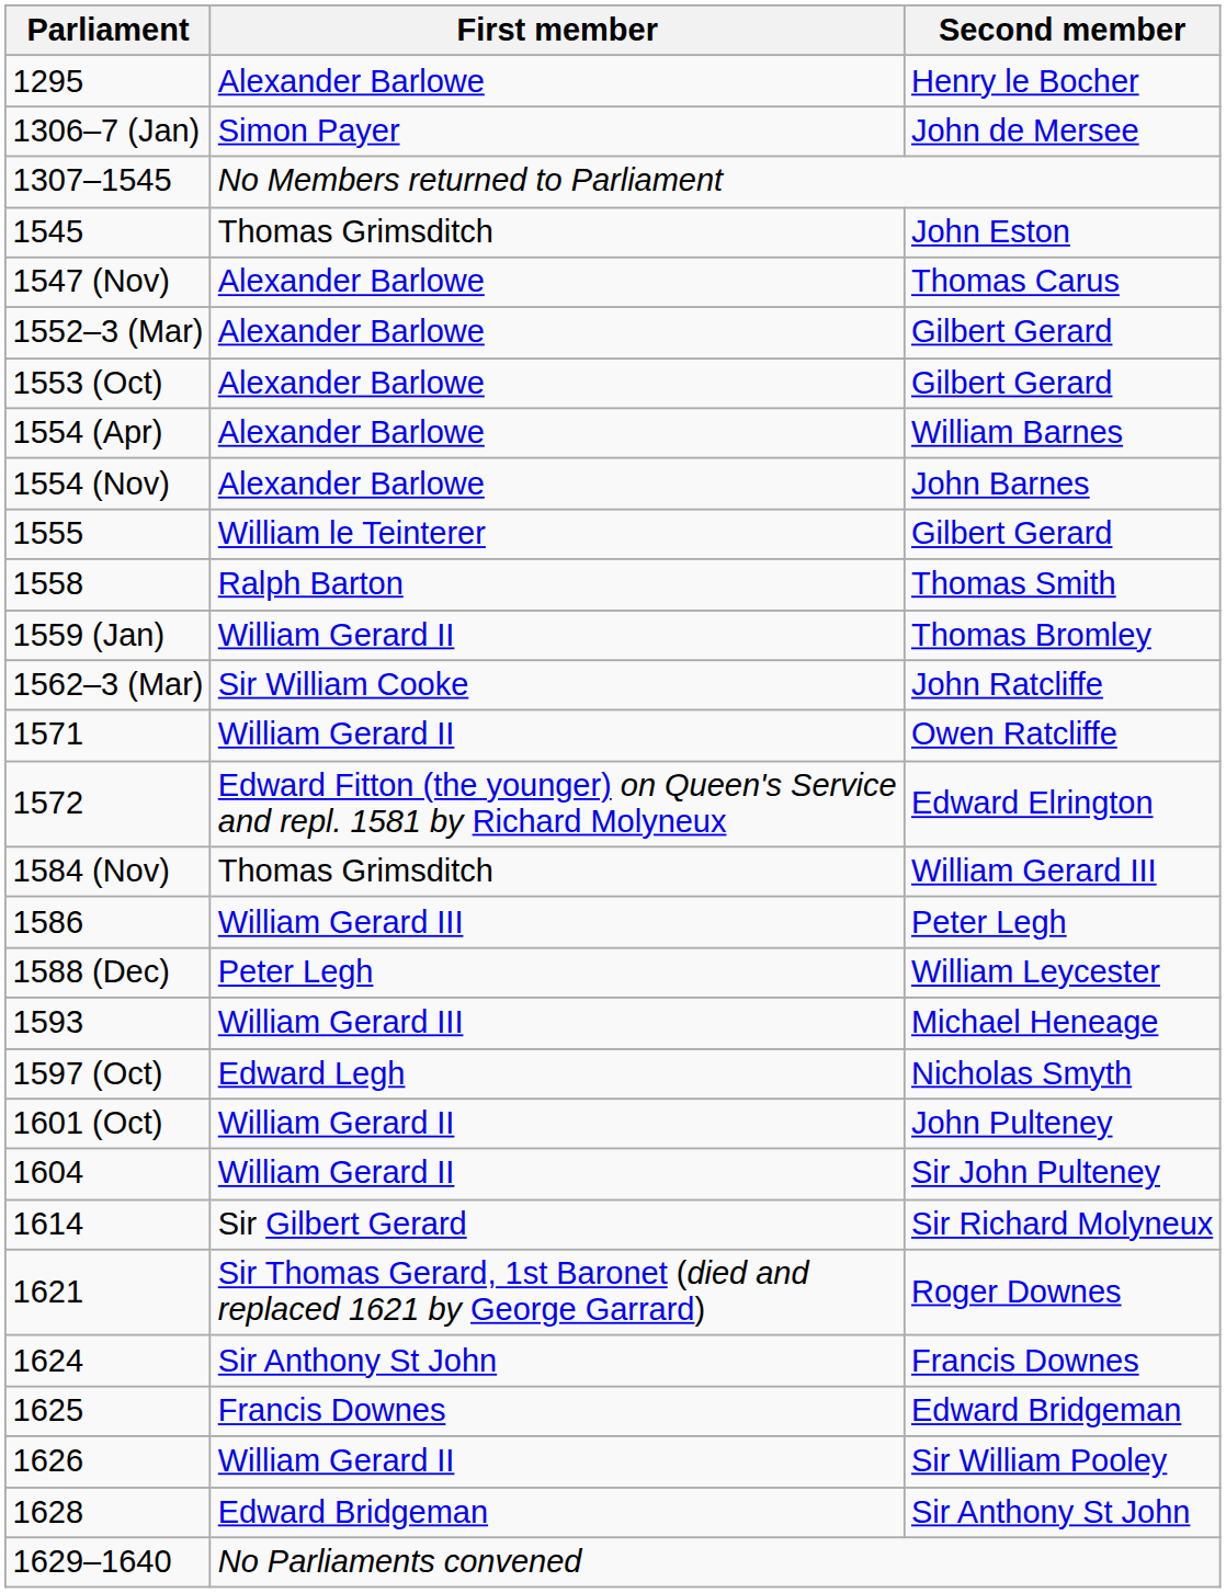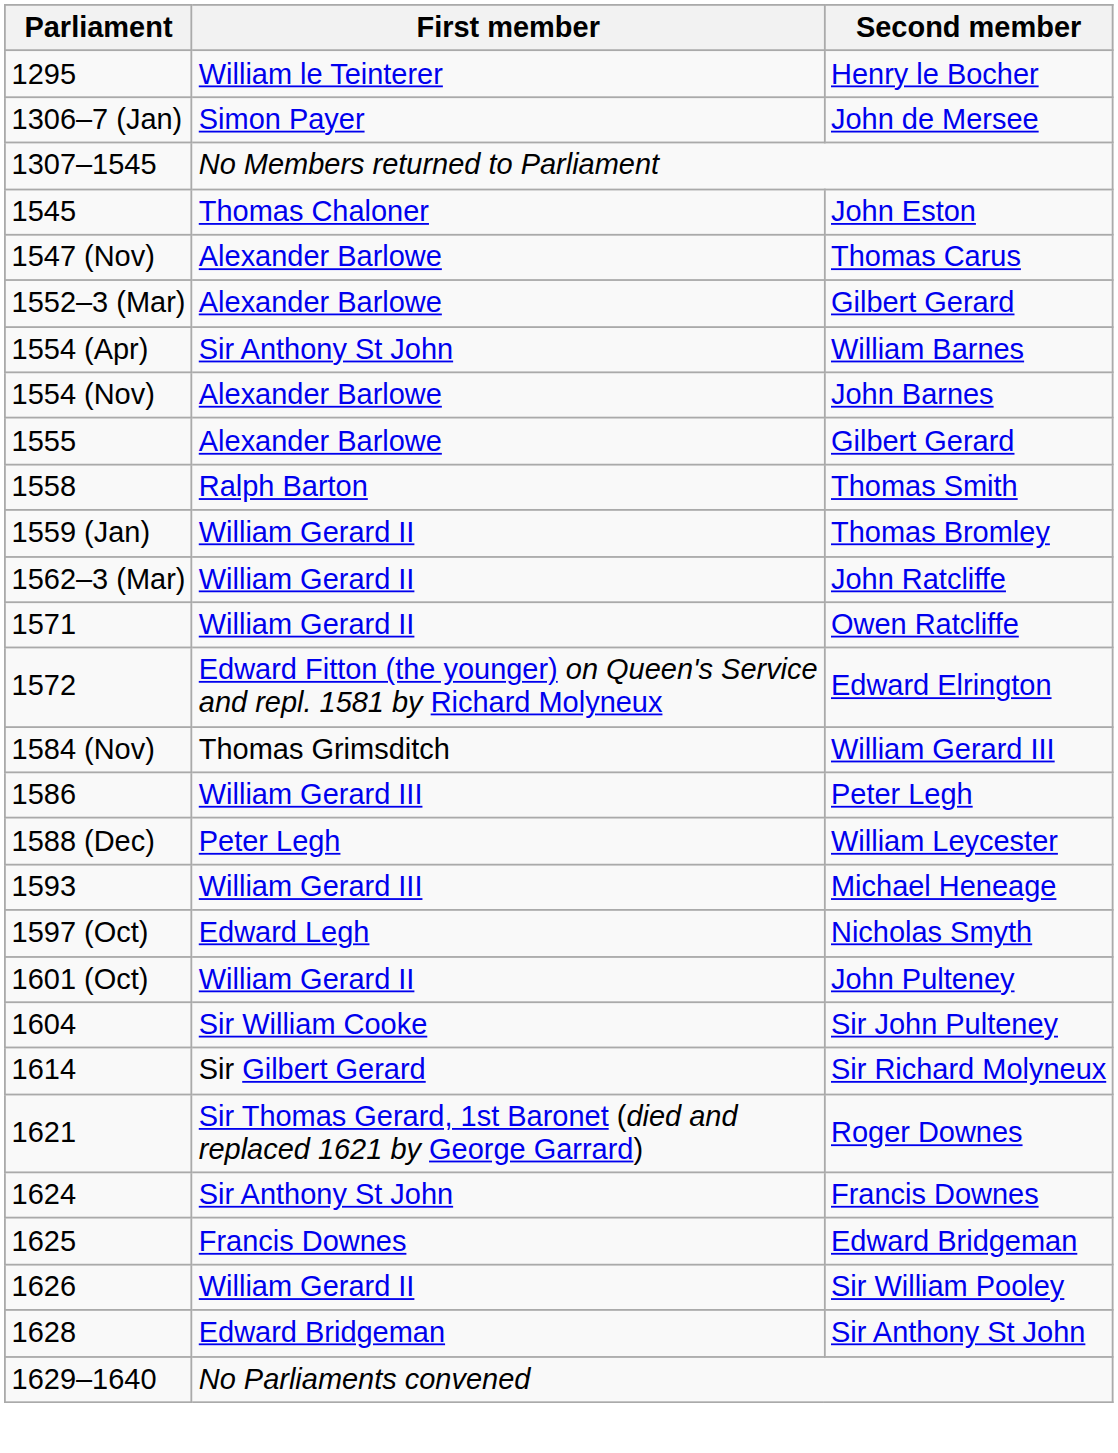 <table class="wikitable">
 <tr>
 <th>Parliament</th>
 <th>First member</th>
 <th>Second member</th>
 </tr>
 <tr>
 <td>1295</td>
-<td><a href='#'>Alexander Barlowe</a></td>
+<td><a href='#'>William le Teinterer</a></td>
 <td><a href='#'>Henry le Bocher</a></td>
 </tr>
 <tr>
 <td>1306–7 (Jan)</td>
 <td><a href='#'>Simon Payer</a></td>
 <td><a href='#'>John de Mersee</a></td>
 </tr>
 <tr>
 <td>1307–1545</td>
 <td colspan="2"><em>No Members returned to Parliament</em></td>
 </tr>
 <tr>
 <td>1545</td>
-<td>Thomas Grimsditch</td>
+<td><a href='#'>Thomas Chaloner</a></td>
 <td><a href='#'>John Eston</a></td>
 </tr>
 <tr>
 <td>1547 (Nov)</td>
 <td><a href='#'>Alexander Barlowe</a></td>
 <td><a href='#'>Thomas Carus</a></td>
 </tr>
 <tr>
 <td>1552–3 (Mar)</td>
 <td><a href='#'>Alexander Barlowe</a></td>
 <td><a href='#'>Gilbert Gerard</a></td>
 </tr>
 <tr>
-<td>1553 (Oct)</td>
-<td><a href='#'>Alexander Barlowe</a></td>
-<td><a href='#'>Gilbert Gerard</a></td>
-</tr>
-<tr>
 <td>1554 (Apr)</td>
-<td><a href='#'>Alexander Barlowe</a></td>
+<td><a href='#'>Sir Anthony St John</a></td>
 <td><a href='#'>William Barnes</a></td>
 </tr>
 <tr>
 <td>1554 (Nov)</td>
 <td><a href='#'>Alexander Barlowe</a></td>
 <td><a href='#'>John Barnes</a></td>
 </tr>
 <tr>
 <td>1555</td>
-<td><a href='#'>William le Teinterer</a></td>
+<td><a href='#'>Alexander Barlowe</a></td>
 <td><a href='#'>Gilbert Gerard</a></td>
 </tr>
 <tr>
 <td>1558</td>
 <td><a href='#'>Ralph Barton</a></td>
 <td><a href='#'>Thomas Smith</a></td>
 </tr>
 <tr>
 <td>1559 (Jan)</td>
 <td><a href='#'>William Gerard II</a></td>
 <td><a href='#'>Thomas Bromley</a></td>
 </tr>
 <tr>
 <td>1562–3 (Mar)</td>
-<td><a href='#'>Sir William Cooke</a></td>
+<td><a href='#'>William Gerard II</a></td>
 <td><a href='#'>John Ratcliffe</a></td>
 </tr>
 <tr>
 <td>1571</td>
 <td><a href='#'>William Gerard II</a></td>
 <td><a href='#'>Owen Ratcliffe</a></td>
 </tr>
 <tr>
 <td>1572</td>
 <td><a href='#'>Edward Fitton (the younger)</a> <em>on Queen's Service <br> and repl. 1581 by</em> <a href='#'>Richard Molyneux</a></td>
 <td><a href='#'>Edward Elrington</a></td>
 </tr>
 <tr>
 <td>1584 (Nov)</td>
 <td>Thomas Grimsditch</td>
 <td><a href='#'>William Gerard III</a></td>
 </tr>
 <tr>
 <td>1586</td>
 <td><a href='#'>William Gerard III</a></td>
 <td><a href='#'>Peter Legh</a></td>
 </tr>
 <tr>
 <td>1588 (Dec)</td>
 <td><a href='#'>Peter Legh</a></td>
 <td><a href='#'>William Leycester</a></td>
 </tr>
 <tr>
 <td>1593</td>
 <td><a href='#'>William Gerard III</a></td>
 <td><a href='#'>Michael Heneage</a></td>
 </tr>
 <tr>
 <td>1597 (Oct)</td>
 <td><a href='#'>Edward Legh</a></td>
 <td><a href='#'>Nicholas Smyth</a></td>
 </tr>
 <tr>
 <td>1601 (Oct)</td>
 <td><a href='#'>William Gerard II</a></td>
 <td><a href='#'>John Pulteney</a></td>
 </tr>
 <tr>
 <td>1604</td>
-<td><a href='#'>William Gerard II</a></td>
+<td><a href='#'>Sir William Cooke</a></td>
 <td><a href='#'>Sir John Pulteney</a></td>
 </tr>
 <tr>
 <td>1614</td>
 <td>Sir <a href='#'>Gilbert Gerard</a></td>
 <td><a href='#'>Sir Richard Molyneux</a></td>
 </tr>
 <tr>
 <td>1621</td>
 <td><a href='#'>Sir Thomas Gerard, 1st Baronet</a> (<em>died and <br> replaced 1621 by</em> <a href='#'>George Garrard</a>)</td>
 <td><a href='#'>Roger Downes</a></td>
 </tr>
 <tr>
 <td>1624</td>
 <td><a href='#'>Sir Anthony St John</a></td>
 <td><a href='#'>Francis Downes</a></td>
 </tr>
 <tr>
 <td>1625</td>
 <td><a href='#'>Francis Downes</a></td>
 <td><a href='#'>Edward Bridgeman</a></td>
 </tr>
 <tr>
 <td>1626</td>
 <td><a href='#'>William Gerard II</a></td>
 <td><a href='#'>Sir William Pooley</a></td>
 </tr>
 <tr>
 <td>1628</td>
 <td><a href='#'>Edward Bridgeman</a></td>
 <td><a href='#'>Sir Anthony St John</a></td>
 </tr>
 <tr>
 <td>1629–1640</td>
 <td colspan="2"><em>No Parliaments convened</em></td>
 </tr>
 </table>
